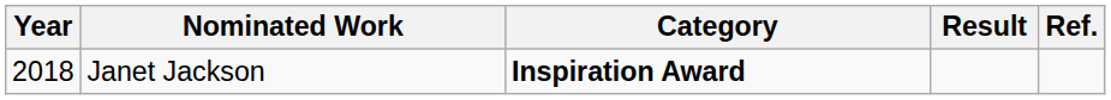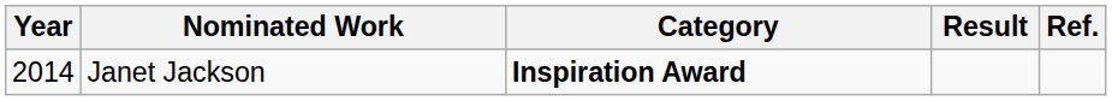 <table class="wikitable" width="50%">
 <tr>
 <th width="5%">Year</th>
 <th width="40%">Nominated Work</th>
 <th width="40%">Category</th>
 <th width="10%">Result</th>
 <th width="5%">Ref.</th>
 </tr>
 <tr>
-<td>2018</td>
+<td>2014</td>
 <td>Janet Jackson</td>
 <td><strong>Inspiration Award</strong></td>
 <td></td>
 <td></td>
 </tr>
 </table>
